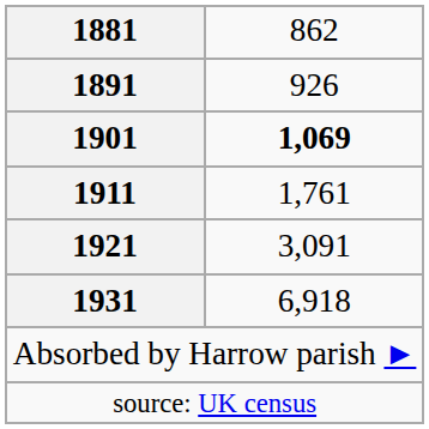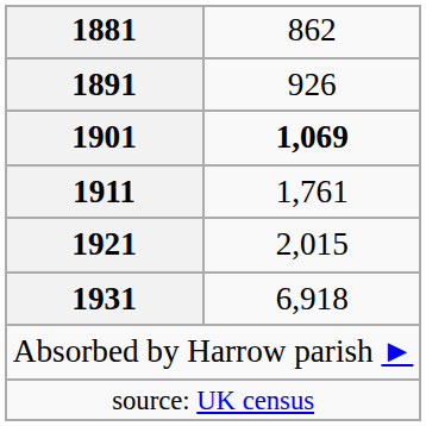 <table class="wikitable" align="right" style=font-size:85%;margin-left:10px;>
 <tr>
 <th align="center">1881</th>
 <td align="center">862</td>
 </tr>
 <tr>
 <th align="center">1891</th>
 <td align="center">926</td>
 </tr>
 <tr>
 <th align="center">1901</th>
 <td align="center"><strong>1,069</strong></td>
 </tr>
 <tr>
 <th align="center">1911</th>
 <td align="center">1,761</td>
 </tr>
 <tr>
 <th align="center">1921</th>
-<td align="center">3,091</td>
+<td align="center">2,015</td>
 </tr>
 <tr>
 <th align="center">1931</th>
 <td align="center">6,918</td>
 </tr>
 <tr>
 <td colspan=2>Absorbed by Harrow parish <a href='#'>►</a></td>
 </tr>
 <tr>
 <td style="font-size:smaller" colspan=2 align=center>source: <a href='#'>UK census</a></td>
 </tr>
 </table>
